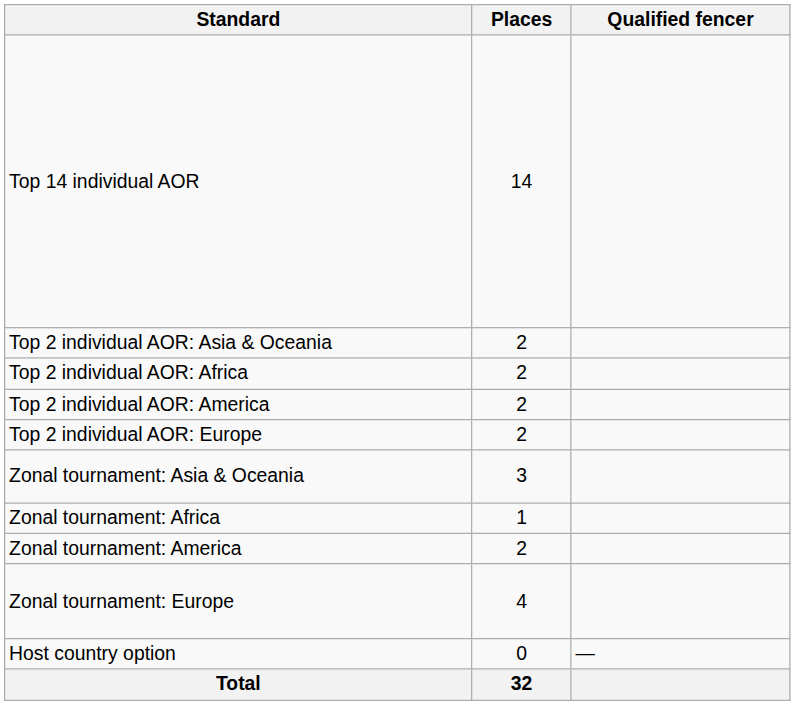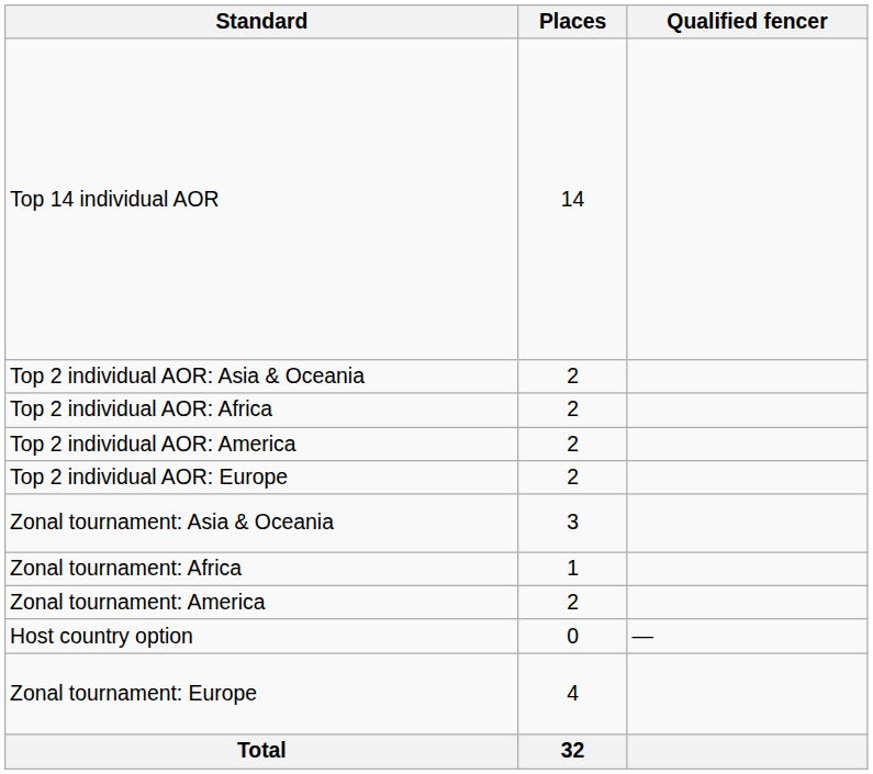 <table class="wikitable" width=650>
 <tr>
 <th>Standard</th>
 <th>Places</th>
 <th>Qualified fencer</th>
 </tr>
 <tr>
 <td>Top 14 individual AOR</td>
 <td align=center>14</td>
 <td><br><br><br><br><br><br><br><br><br><br><br><br><br></td>
 </tr>
 <tr>
 <td>Top 2 individual AOR: Asia & Oceania</td>
 <td align=center>2</td>
 <td><br></td>
 </tr>
 <tr>
 <td>Top 2 individual AOR: Africa</td>
 <td align=center>2</td>
 <td><br></td>
 </tr>
 <tr>
 <td>Top 2 individual AOR: America</td>
 <td align=center>2</td>
 <td><br></td>
 </tr>
 <tr>
 <td>Top 2 individual AOR: Europe</td>
 <td align=center>2</td>
 <td><br></td>
 </tr>
 <tr>
 <td>Zonal tournament: Asia & Oceania</td>
 <td align=center>3</td>
 <td><br><br></td>
 </tr>
 <tr>
 <td>Zonal tournament: Africa</td>
 <td align=center>1</td>
 <td></td>
 </tr>
 <tr>
 <td>Zonal tournament: America</td>
 <td align=center>2</td>
 <td><br></td>
 </tr>
 <tr>
+<td>Host country option</td>
+<td align=center>0</td>
+<td>—</td>
+</tr>
+<tr>
 <td>Zonal tournament: Europe</td>
 <td align=center>4</td>
 <td><br><br><br></td>
-</tr>
-<tr>
-<td>Host country option</td>
-<td align=center>0</td>
-<td>—</td>
 </tr>
 <tr>
 <th>Total</th>
 <th>32</th>
 <th></th>
 </tr>
 </table>
